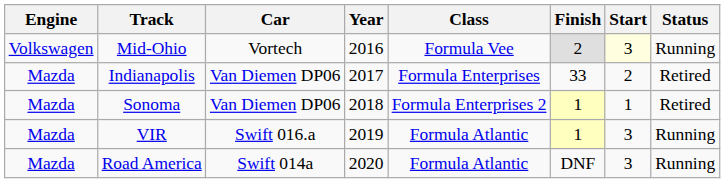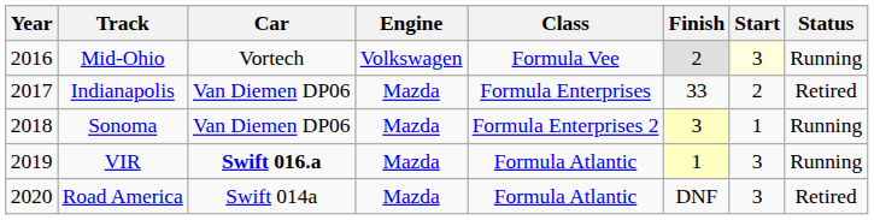 <table class="wikitable" style="text-align:center; font-size:90%">
 <tr>
-<th>Engine</th>
+<th>Year</th>
 <th>Track</th>
 <th>Car</th>
-<th>Year</th>
+<th>Engine</th>
 <th>Class</th>
 <th>Finish</th>
 <th>Start</th>
 <th>Status</th>
 </tr>
 <tr>
-<td><a href='#'>Volkswagen</a></td>
+<td>2016</td>
 <td><a href='#'>Mid-Ohio</a></td>
 <td>Vortech</td>
-<td>2016</td>
+<td><a href='#'>Volkswagen</a></td>
 <td><a href='#'>Formula Vee</a></td>
 <td style="background-color:#DFDFDF">2</td>
 <td style="background: lightyellow;">3</td>
 <td>Running</td>
 </tr>
 <tr>
-<td><a href='#'>Mazda</a></td>
+<td>2017</td>
 <td><a href='#'>Indianapolis</a></td>
 <td><a href='#'>Van Diemen</a> DP06</td>
-<td>2017</td>
+<td><a href='#'>Mazda</a></td>
 <td><a href='#'>Formula Enterprises</a></td>
 <td>33</td>
 <td>2</td>
 <td>Retired</td>
 </tr>
 <tr>
-<td><a href='#'>Mazda</a></td>
+<td>2018</td>
 <td><a href='#'>Sonoma</a></td>
 <td><a href='#'>Van Diemen</a> DP06</td>
-<td>2018</td>
+<td><a href='#'>Mazda</a></td>
 <td><a href='#'>Formula Enterprises 2</a></td>
-<td style="background:#FFFFBF;">1</td>
+<td style="background:#FFFFBF;">3</td>
 <td>1</td>
-<td>Retired</td>
+<td>Running</td>
 </tr>
 <tr>
+<td>2019</td>
+<td><a href='#'>VIR</a></td>
+<td><strong><a href='#'>Swift</a> 016.a</strong></td>
 <td><a href='#'>Mazda</a></td>
-<td><a href='#'>VIR</a></td>
-<td><a href='#'>Swift</a> 016.a</td>
-<td>2019</td>
 <td><a href='#'>Formula Atlantic</a></td>
 <td style="background:#FFFFBF;">1</td>
 <td>3</td>
 <td>Running</td>
 </tr>
 <tr>
-<td><a href='#'>Mazda</a></td>
+<td>2020</td>
 <td><a href='#'>Road America</a></td>
 <td><a href='#'>Swift</a> 014a</td>
-<td>2020</td>
+<td><a href='#'>Mazda</a></td>
 <td><a href='#'>Formula Atlantic</a></td>
 <td>DNF</td>
 <td>3</td>
-<td>Running</td>
+<td>Retired</td>
 </tr>
 </table>
